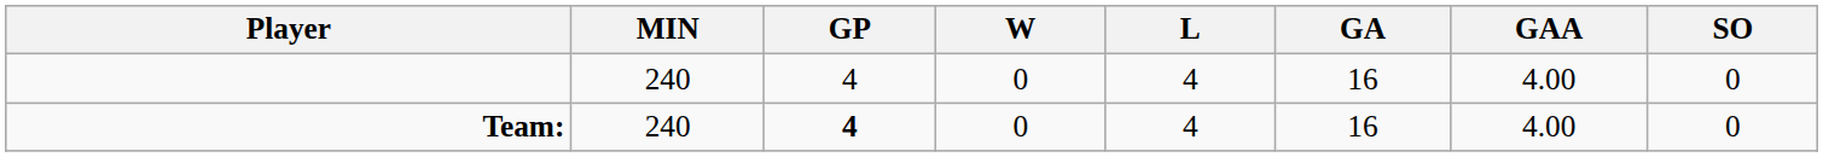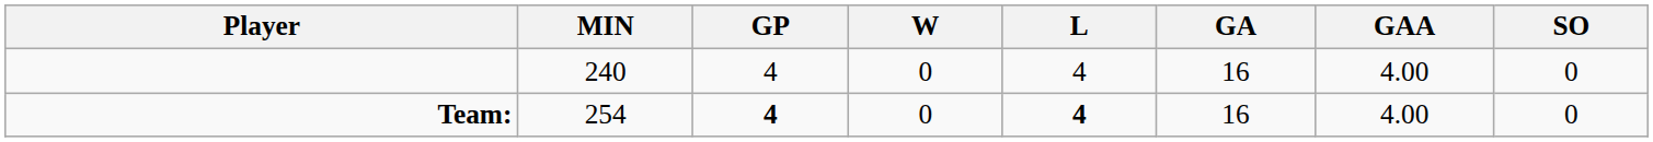 <table class="wikitable sortable" width="60%">
 <tr>
 <th bgcolor="#DDDDFF" width="10%">Player</th>
 <th width="3%" bgcolor="#DDDDFF" title="Minutes played">MIN</th>
 <th width="3%" bgcolor="#DDDDFF" title="Games played in">GP</th>
 <th width="3%" bgcolor="#DDDDFF" title="Wins">W</th>
 <th width="3%" bgcolor="#DDDDFF"title="Losses">L</th>
 <th width="3%" bgcolor="#DDDDFF" title="Goals against">GA</th>
 <th width="3%" bgcolor="#DDDDFF" title="Goals against average">GAA</th>
 <th width="3%" bgcolor="#DDDDFF" title="Shut-outs">SO</th>
 </tr>
 <tr align="center">
 <td align="right"></td>
 <td>240</td>
 <td>4</td>
 <td>0</td>
 <td>4</td>
 <td>16</td>
 <td>4.00</td>
 <td>0</td>
 </tr>
 <tr align="center">
 <td align="right"><strong>Team:</strong></td>
-<td>240</td>
+<td>254</td>
 <td><strong>4</strong></td>
 <td>0</td>
-<td>4</td>
+<td><strong>4</strong></td>
 <td>16</td>
 <td>4.00</td>
 <td>0</td>
 </tr>
 </table>
